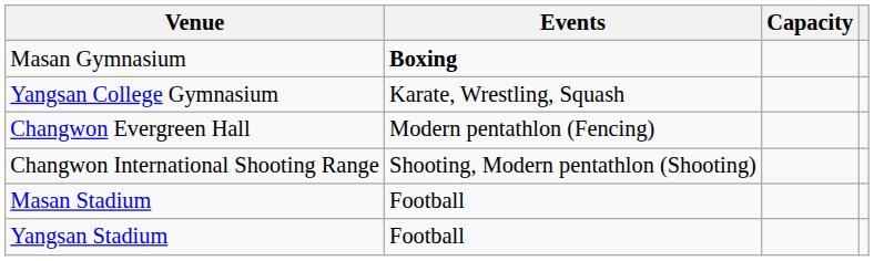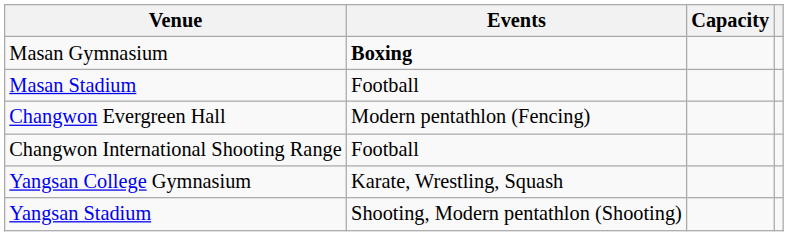 <table class="wikitable">
 <tr>
 <th>Venue</th>
 <th>Events</th>
 <th>Capacity</th>
 <th></th>
 </tr>
 <tr>
 <td>Masan Gymnasium</td>
 <td><strong>Boxing</strong></td>
 <td></td>
 <td></td>
 </tr>
 <tr>
-<td><a href='#'>Yangsan College</a> Gymnasium</td>
-<td>Karate, Wrestling, Squash</td>
+<td><a href='#'>Masan Stadium</a></td>
+<td>Football</td>
 <td></td>
 <td></td>
 </tr>
 <tr>
 <td><a href='#'>Changwon</a> Evergreen Hall</td>
 <td>Modern pentathlon (Fencing)</td>
 <td></td>
 <td></td>
 </tr>
 <tr>
 <td>Changwon International Shooting Range</td>
-<td>Shooting, Modern pentathlon (Shooting)</td>
-<td></td>
-<td></td>
-</tr>
-<tr>
-<td><a href='#'>Masan Stadium</a></td>
 <td>Football</td>
 <td></td>
 <td></td>
 </tr>
 <tr>
+<td><a href='#'>Yangsan College</a> Gymnasium</td>
+<td>Karate, Wrestling, Squash</td>
+<td></td>
+<td></td>
+</tr>
+<tr>
 <td><a href='#'>Yangsan Stadium</a></td>
-<td>Football</td>
+<td>Shooting, Modern pentathlon (Shooting)</td>
 <td></td>
 <td></td>
 </tr>
 </table>
